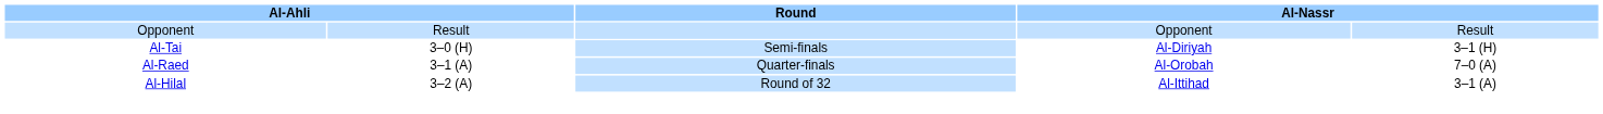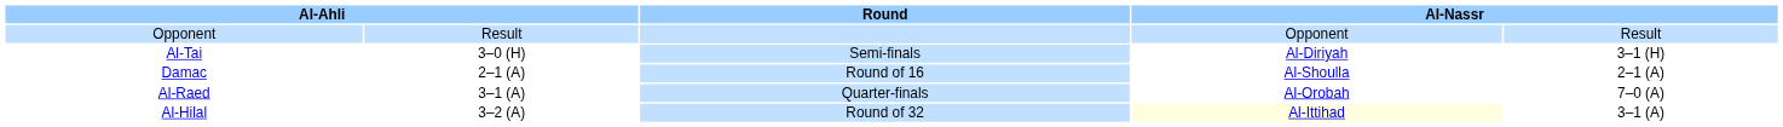 <table width="100%" style="text-align:center">
 <tr valign=top bgcolor=#99ccff>
 <th colspan=2 style="width:1*">Al-Ahli</th>
 <th><strong>Round</strong></th>
 <th colspan=2 style="width:1*">Al-Nassr</th>
 </tr>
 <tr valign=top bgcolor=#c1e0ff>
 <td>Opponent</td>
 <td>Result</td>
 <td bgcolor=#c1e0ff></td>
 <td>Opponent</td>
 <td>Result</td>
 </tr>
 <tr>
 <td><a href='#'>Al-Tai</a></td>
 <td>3–0 (H)</td>
 <td bgcolor=#c1e0ff>Semi-finals</td>
 <td><a href='#'>Al-Diriyah</a></td>
 <td>3–1 (H)</td>
 </tr>
 <tr>
+<td><a href='#'>Damac</a></td>
+<td>2–1 (A)</td>
+<td bgcolor=#c1e0ff>Round of 16</td>
+<td><a href='#'>Al-Shoulla</a></td>
+<td>2–1 (A)</td>
+</tr>
+<tr>
 <td><a href='#'>Al-Raed</a></td>
 <td>3–1 (A)</td>
 <td bgcolor=#c1e0ff>Quarter-finals</td>
 <td><a href='#'>Al-Orobah</a></td>
 <td>7–0 (A)</td>
 </tr>
 <tr>
 <td><a href='#'>Al-Hilal</a></td>
 <td>3–2  (A)</td>
 <td bgcolor=#c1e0ff>Round of 32</td>
-<td><a href='#'>Al-Ittihad</a></td>
+<td style="background: lightyellow;"><a href='#'>Al-Ittihad</a></td>
 <td>3–1 (A)</td>
 </tr>
 </table>
